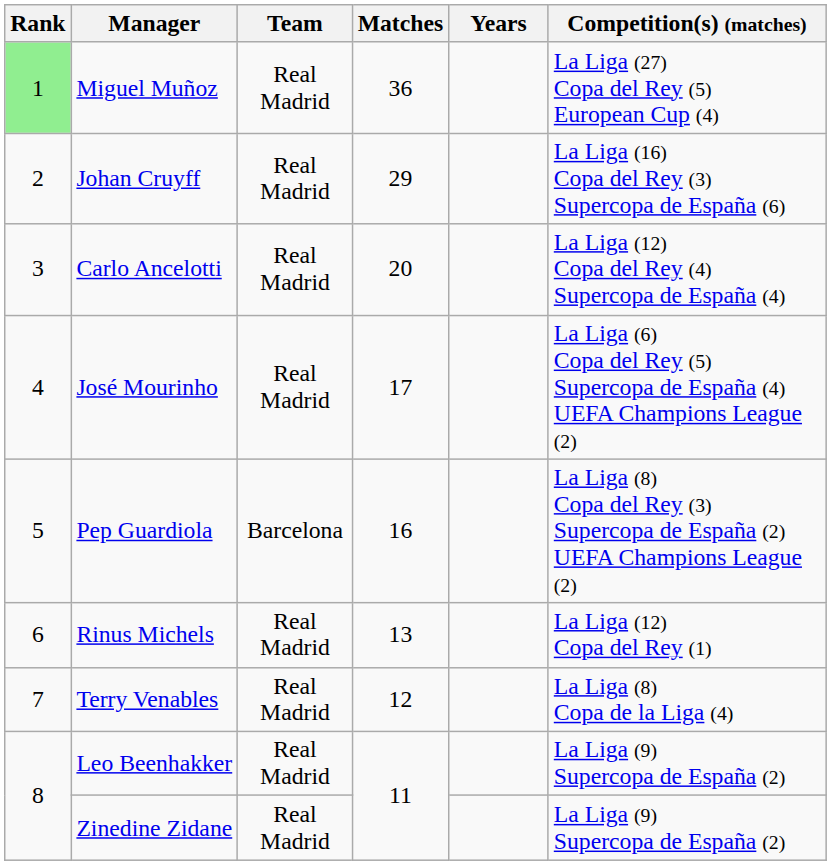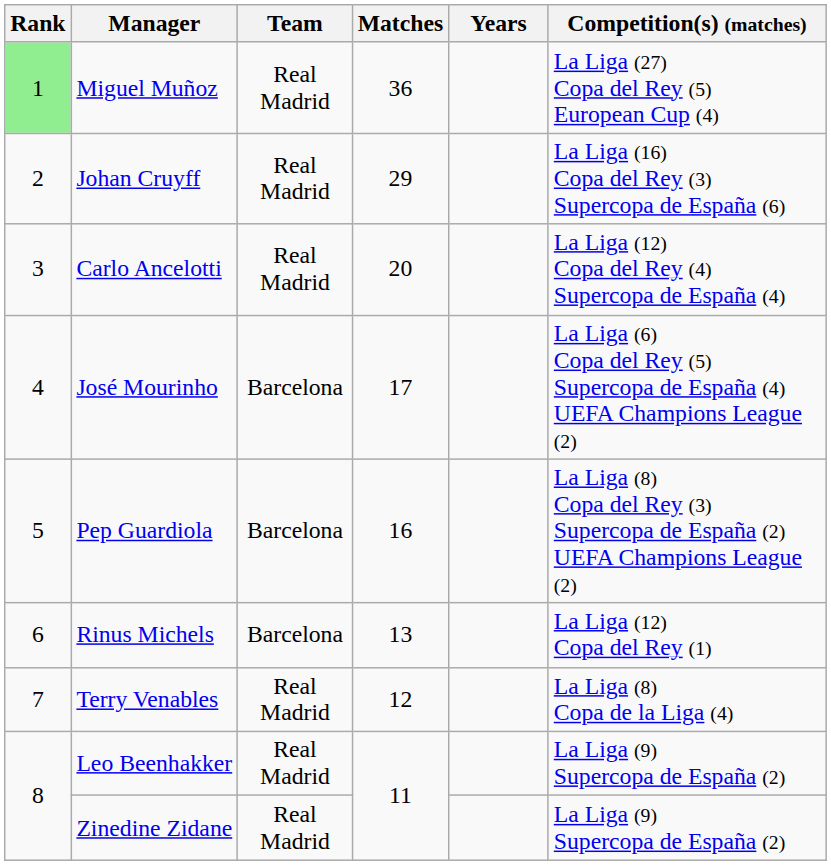 <table class="wikitable sortable">
 <tr>
 <th width="3px">Rank</th>
 <th>Manager</th>
 <th width="70px">Team</th>
 <th width="30px">Matches</th>
 <th width="60px">Years</th>
 <th width="180px">Competition(s) <small>(matches)</small></th>
 </tr>
 <tr>
 <td align=center style="background: lightgreen;">1</td>
 <td> <a href='#'>Miguel Muñoz</a></td>
 <td align=center>Real Madrid</td>
 <td align=center>36</td>
 <td align=center></td>
 <td><a href='#'>La Liga</a> <small>(27)</small> <br> <a href='#'>Copa del Rey</a> <small>(5)</small> <br> <a href='#'>European Cup</a> <small>(4)</small></td>
 </tr>
 <tr>
 <td align=center>2</td>
 <td> <a href='#'>Johan Cruyff</a></td>
 <td align="center">Real Madrid</td>
 <td align=center>29</td>
 <td align=center></td>
 <td><a href='#'>La Liga</a> <small>(16)</small> <br> <a href='#'>Copa del Rey</a> <small>(3)</small> <br> <a href='#'>Supercopa de España</a> <small>(6)</small></td>
 </tr>
 <tr>
 <td align="center">3</td>
 <td> <a href='#'>Carlo Ancelotti</a></td>
 <td align="center">Real Madrid</td>
 <td align="center">20</td>
 <td align="center"></td>
 <td><a href='#'>La Liga</a> <small>(12)</small><br><a href='#'>Copa del Rey</a> <small>(4)</small><br><a href='#'>Supercopa de España</a> <small>(4)</small></td>
 </tr>
 <tr>
 <td align="center">4</td>
 <td> <a href='#'>José Mourinho</a></td>
-<td align=center>Real Madrid</td>
+<td align=center>Barcelona</td>
 <td align="center">17</td>
 <td align=center></td>
 <td><a href='#'>La Liga</a> <small>(6)</small> <br> <a href='#'>Copa del Rey</a> <small>(5)</small> <br> <a href='#'>Supercopa de España</a> <small>(4)</small> <br> <a href='#'>UEFA Champions League</a> <small>(2)</small></td>
 </tr>
 <tr>
 <td align=center>5</td>
 <td> <a href='#'>Pep Guardiola</a></td>
 <td align=center>Barcelona</td>
 <td align=center>16</td>
 <td align=center></td>
 <td><a href='#'>La Liga</a> <small>(8)</small> <br> <a href='#'>Copa del Rey</a> <small>(3)</small> <br> <a href='#'>Supercopa de España</a> <small>(2)</small> <br> <a href='#'>UEFA Champions League</a> <small>(2)</small></td>
 </tr>
 <tr>
 <td align=center>6</td>
 <td> <a href='#'>Rinus Michels</a></td>
-<td align=center>Real Madrid</td>
+<td align=center>Barcelona</td>
 <td align=center>13</td>
 <td align=center></td>
 <td><a href='#'>La Liga</a> <small>(12)</small> <br> <a href='#'>Copa del Rey</a> <small>(1)</small></td>
 </tr>
 <tr>
 <td align="center">7</td>
 <td> <a href='#'>Terry Venables</a></td>
 <td align=center>Real Madrid</td>
 <td align="center">12</td>
 <td align="center"></td>
 <td><a href='#'>La Liga</a> <small>(8)</small> <br> <a href='#'>Copa de la Liga</a> <small>(4)</small></td>
 </tr>
 <tr>
 <td rowspan="2" align="center">8</td>
 <td> <a href='#'>Leo Beenhakker</a></td>
 <td align="center">Real Madrid</td>
 <td rowspan="2" align="center">11</td>
 <td align="center"></td>
 <td><a href='#'>La Liga</a> <small>(9)</small> <br> <a href='#'>Supercopa de España</a> <small>(2)</small></td>
 </tr>
 <tr>
 <td> <a href='#'>Zinedine Zidane</a></td>
 <td align=center>Real Madrid</td>
 <td align=center></td>
 <td><a href='#'>La Liga</a> <small>(9)</small> <br> <a href='#'>Supercopa de España</a> <small>(2)</small></td>
 </tr>
 </table>
